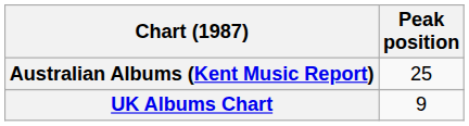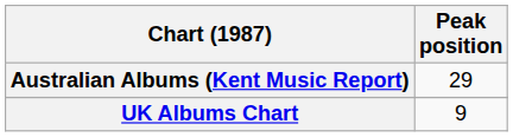 <table class="wikitable sortable plainrowheaders">
 <tr>
 <th scope="col">Chart (1987)</th>
 <th scope="col">Peak<br>position</th>
 </tr>
 <tr>
 <th scope="row">Australian Albums (<a href='#'>Kent Music Report</a>)</th>
-<td style="text-align:center;">25</td>
+<td style="text-align:center;">29</td>
 </tr>
 <tr>
 </tr>
 <tr>
 </tr>
 <tr>
 </tr>
 <tr>
 </tr>
 <tr>
 </tr>
 <tr>
 <th scope="row"><a href='#'>UK Albums Chart</a></th>
 <td style="text-align:center;">9</td>
 </tr>
 </table>
